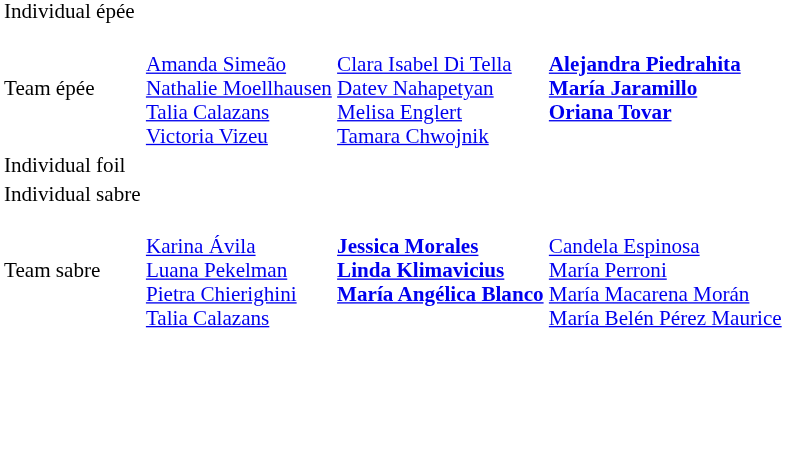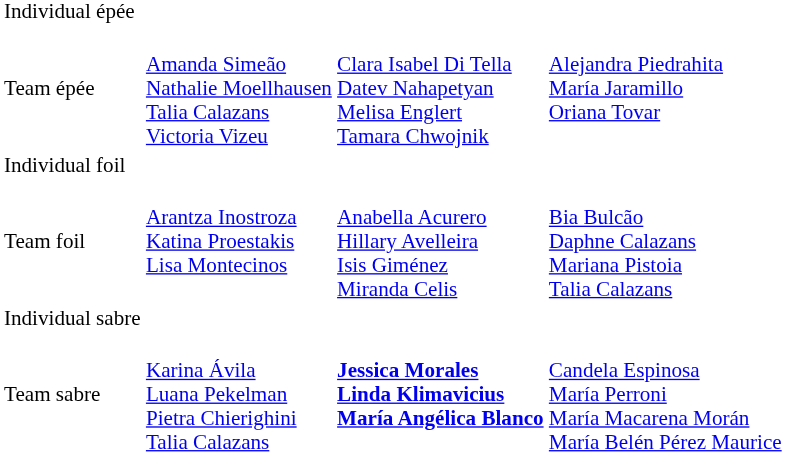 <table>
 <tr>
 <td rowspan=2>Individual épée</td>
 <td rowspan=2></td>
 <td rowspan=2></td>
 <td></td>
 </tr>
 <tr>
 <td></td>
 </tr>
 <tr>
 <td>Team épée</td>
 <td valign=top><br><a href='#'>Amanda Simeão</a><br><a href='#'>Nathalie Moellhausen</a><br><a href='#'>Talia Calazans</a><br><a href='#'>Victoria Vizeu</a></td>
 <td valign=top><br><a href='#'>Clara Isabel Di Tella</a><br><a href='#'>Datev Nahapetyan</a><br><a href='#'>Melisa Englert</a><br><a href='#'>Tamara Chwojnik</a></td>
-<td valign=top><strong><br><a href='#'>Alejandra Piedrahita</a><br><a href='#'>María Jaramillo</a><br><a href='#'>Oriana Tovar</a></strong></td>
+<td valign=top><br><a href='#'>Alejandra Piedrahita</a><br><a href='#'>María Jaramillo</a><br><a href='#'>Oriana Tovar</a></td>
 </tr>
 <tr>
 <td rowspan=2>Individual foil</td>
 <td rowspan=2></td>
 <td rowspan=2></td>
 <td></td>
 </tr>
 <tr>
 <td></td>
+</tr>
+<tr>
+<td>Team foil</td>
+<td valign=top><br><a href='#'>Arantza Inostroza</a><br><a href='#'>Katina Proestakis</a><br><a href='#'>Lisa Montecinos</a></td>
+<td valign=top><br><a href='#'>Anabella Acurero</a><br><a href='#'>Hillary Avelleira</a><br><a href='#'>Isis Giménez</a><br><a href='#'>Miranda Celis</a></td>
+<td valign=top><br><a href='#'>Bia Bulcão</a><br><a href='#'>Daphne Calazans</a><br><a href='#'>Mariana Pistoia</a><br><a href='#'>Talia Calazans</a></td>
 </tr>
 <tr>
 <td rowspan=2>Individual sabre</td>
 <td rowspan=2></td>
 <td rowspan=2></td>
 <td></td>
 </tr>
 <tr>
 <td></td>
 </tr>
 <tr>
 <td>Team sabre</td>
 <td valign=top><br><a href='#'>Karina Ávila</a><br><a href='#'>Luana Pekelman</a><br><a href='#'>Pietra Chierighini</a><br><a href='#'>Talia Calazans</a></td>
 <td valign=top><strong><br><a href='#'>Jessica Morales</a><br><a href='#'>Linda Klimavicius</a><br><a href='#'>María Angélica Blanco</a></strong></td>
 <td valign=top><br><a href='#'>Candela Espinosa</a><br><a href='#'>María Perroni</a><br><a href='#'>María Macarena Morán</a><br><a href='#'>María Belén Pérez Maurice</a></td>
 </tr>
 </table>
